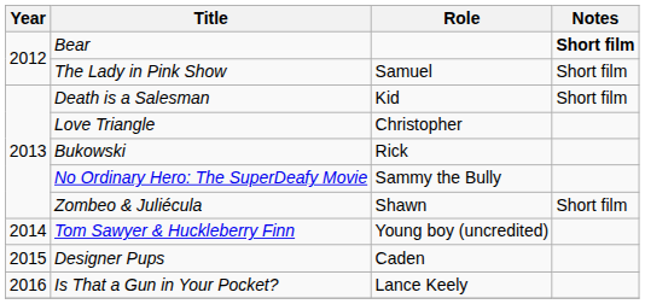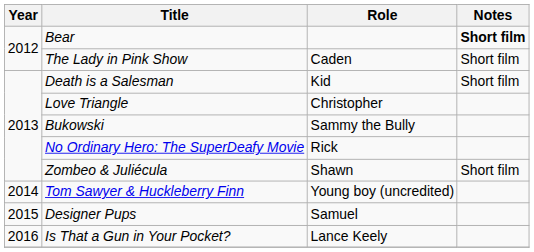 <table class="wikitable sortable">
 <tr>
 <th>Year</th>
 <th>Title</th>
 <th>Role</th>
 <th class="unsortable">Notes</th>
 </tr>
 <tr>
 <td rowspan="2">2012</td>
 <td><em>Bear</em></td>
 <td></td>
 <td><strong>Short film</strong></td>
 </tr>
 <tr>
 <td><em>The Lady in Pink Show</em></td>
-<td>Samuel</td>
+<td>Caden</td>
 <td>Short film</td>
 </tr>
 <tr>
 <td rowspan="5">2013</td>
 <td><em>Death is a Salesman</em></td>
 <td>Kid</td>
 <td>Short film</td>
 </tr>
 <tr>
 <td><em>Love Triangle</em></td>
 <td>Christopher</td>
 <td></td>
 </tr>
 <tr>
 <td><em>Bukowski</em></td>
-<td>Rick</td>
+<td>Sammy the Bully</td>
 <td></td>
 </tr>
 <tr>
 <td><em><a href='#'>No Ordinary Hero: The SuperDeafy Movie</a></em></td>
-<td>Sammy the Bully</td>
+<td>Rick</td>
 <td></td>
 </tr>
 <tr>
 <td><em>Zombeo & Juliécula</em></td>
 <td>Shawn</td>
 <td>Short film</td>
 </tr>
 <tr>
 <td>2014</td>
 <td><em><a href='#'>Tom Sawyer & Huckleberry Finn</a></em></td>
 <td>Young boy (uncredited)</td>
 <td></td>
 </tr>
 <tr>
 <td>2015</td>
 <td><em>Designer Pups</em></td>
-<td>Caden</td>
+<td>Samuel</td>
 <td></td>
 </tr>
 <tr>
 <td>2016</td>
 <td><em>Is That a Gun in Your Pocket?</em></td>
 <td>Lance Keely</td>
 <td></td>
 </tr>
 <tr>
 </tr>
 </table>
